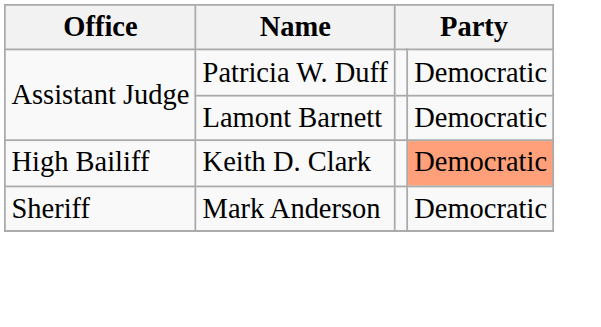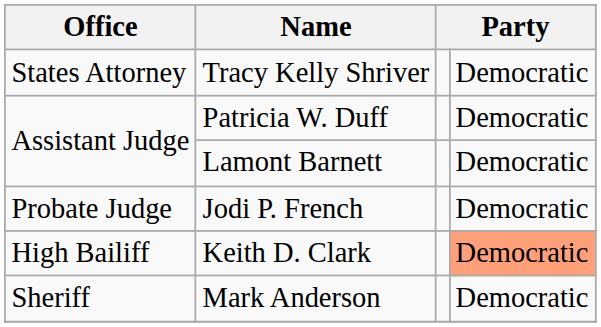 <table class="wikitable sortable">
 <tr>
 <th>Office</th>
 <th>Name</th>
 <th colspan="2">Party</th>
+</tr>
+<tr>
+<td>States Attorney</td>
+<td>Tracy Kelly Shriver</td>
+<td></td>
+<td>Democratic</td>
 </tr>
 <tr>
 <td rowspan=2>Assistant Judge</td>
 <td>Patricia W. Duff</td>
 <td></td>
 <td>Democratic</td>
 </tr>
 <tr>
 <td>Lamont Barnett</td>
+<td></td>
+<td>Democratic</td>
+</tr>
+<tr>
+<td>Probate Judge</td>
+<td>Jodi P. French</td>
 <td></td>
 <td>Democratic</td>
 </tr>
 <tr>
 <td>High Bailiff</td>
 <td>Keith D. Clark</td>
 <td></td>
 <td style="background: lightsalmon;">Democratic</td>
 </tr>
 <tr>
 <td>Sheriff</td>
 <td>Mark Anderson</td>
 <td></td>
 <td>Democratic</td>
 </tr>
 <tr>
 </tr>
 </table>
